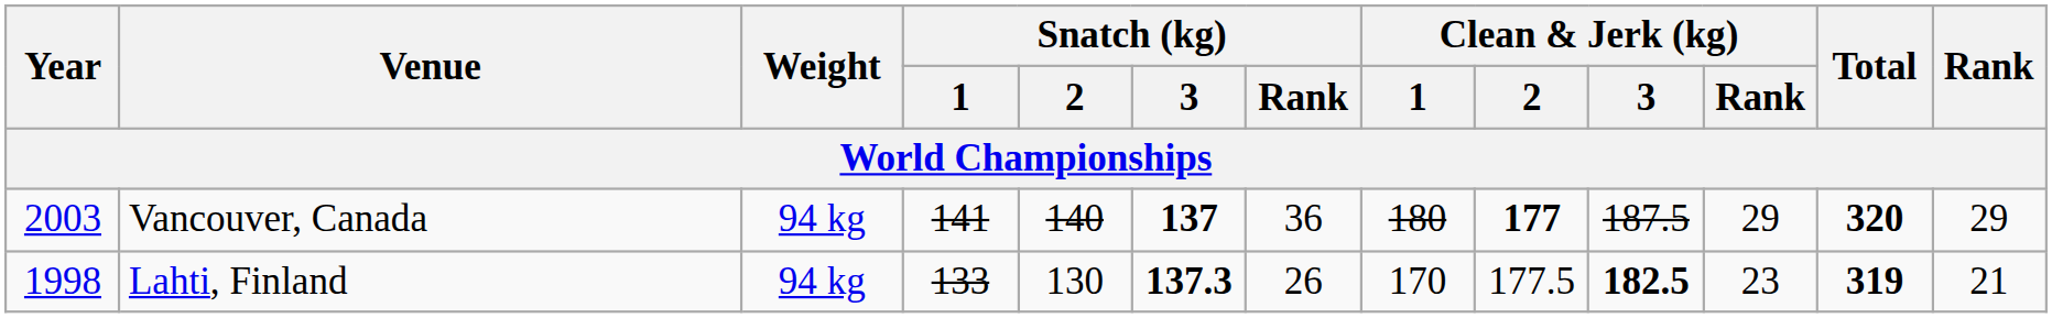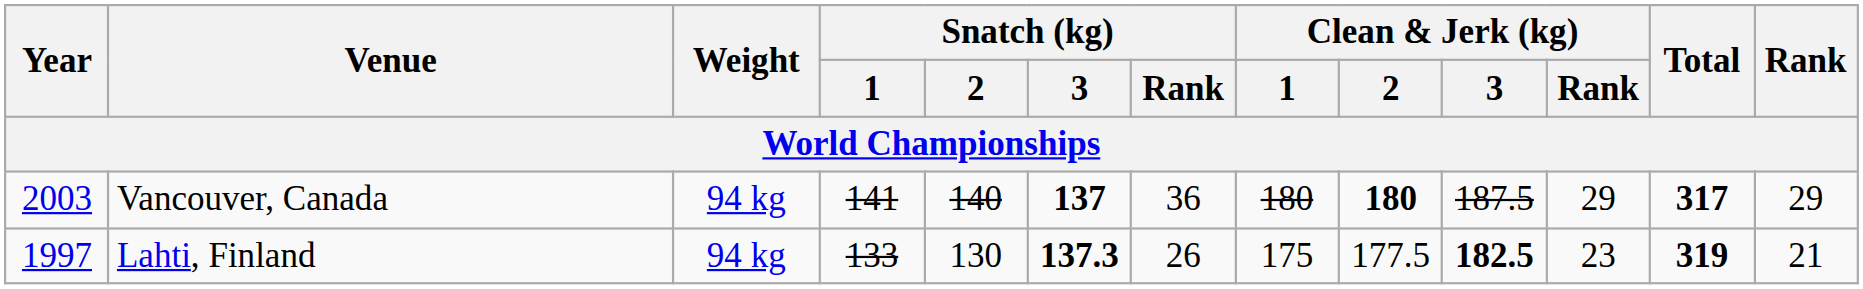 <table class = "wikitable" style="text-align:center;">
 <tr>
 <th rowspan=2 width=40>Year</th>
 <th rowspan=2 width=250>Venue</th>
 <th rowspan=2 width=60>Weight</th>
 <th colspan=4>Snatch (kg)</th>
 <th colspan=4>Clean & Jerk (kg)</th>
 <th rowspan=2 width=40>Total</th>
 <th rowspan=2 width=40>Rank</th>
 </tr>
 <tr>
 <th width=40>1</th>
 <th width=40>2</th>
 <th width=40>3</th>
 <th width=40>Rank</th>
 <th width=40>1</th>
 <th width=40>2</th>
 <th width=40>3</th>
 <th width=40>Rank</th>
 </tr>
 <tr>
 <th colspan=13><a href='#'>World Championships</a></th>
 </tr>
 <tr>
 <td><a href='#'>2003</a></td>
 <td align=left> Vancouver, Canada</td>
 <td><a href='#'>94 kg</a></td>
 <td><s>141</s></td>
 <td><s>140</s></td>
 <td><strong>137</strong></td>
 <td>36</td>
 <td><s>180</s></td>
-<td><strong>177</strong></td>
+<td><strong>180</strong></td>
 <td><s>187.5</s></td>
 <td>29</td>
-<td><strong>320</strong></td>
+<td><strong>317</strong></td>
 <td>29</td>
 </tr>
 <tr>
-<td><a href='#'>1998</a></td>
+<td><a href='#'>1997</a></td>
 <td align=left> <a href='#'>Lahti</a>, Finland</td>
 <td><a href='#'>94 kg</a></td>
 <td><s>133</s></td>
 <td>130</td>
 <td><strong>137.3</strong></td>
 <td>26</td>
-<td>170</td>
+<td>175</td>
 <td>177.5</td>
 <td><strong>182.5</strong></td>
 <td>23</td>
 <td><strong>319</strong></td>
 <td>21</td>
 </tr>
 </table>
